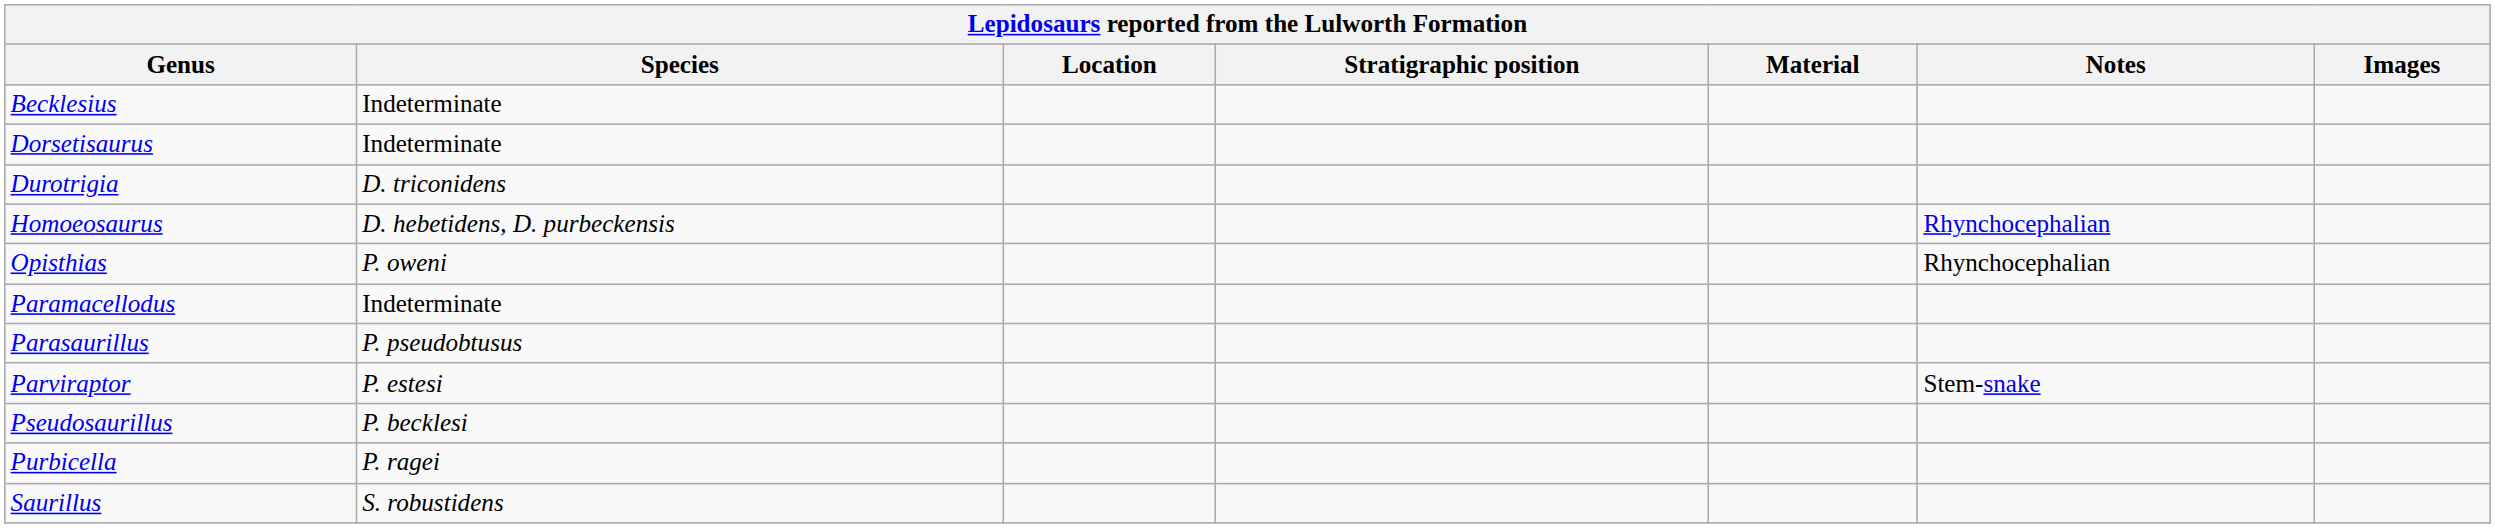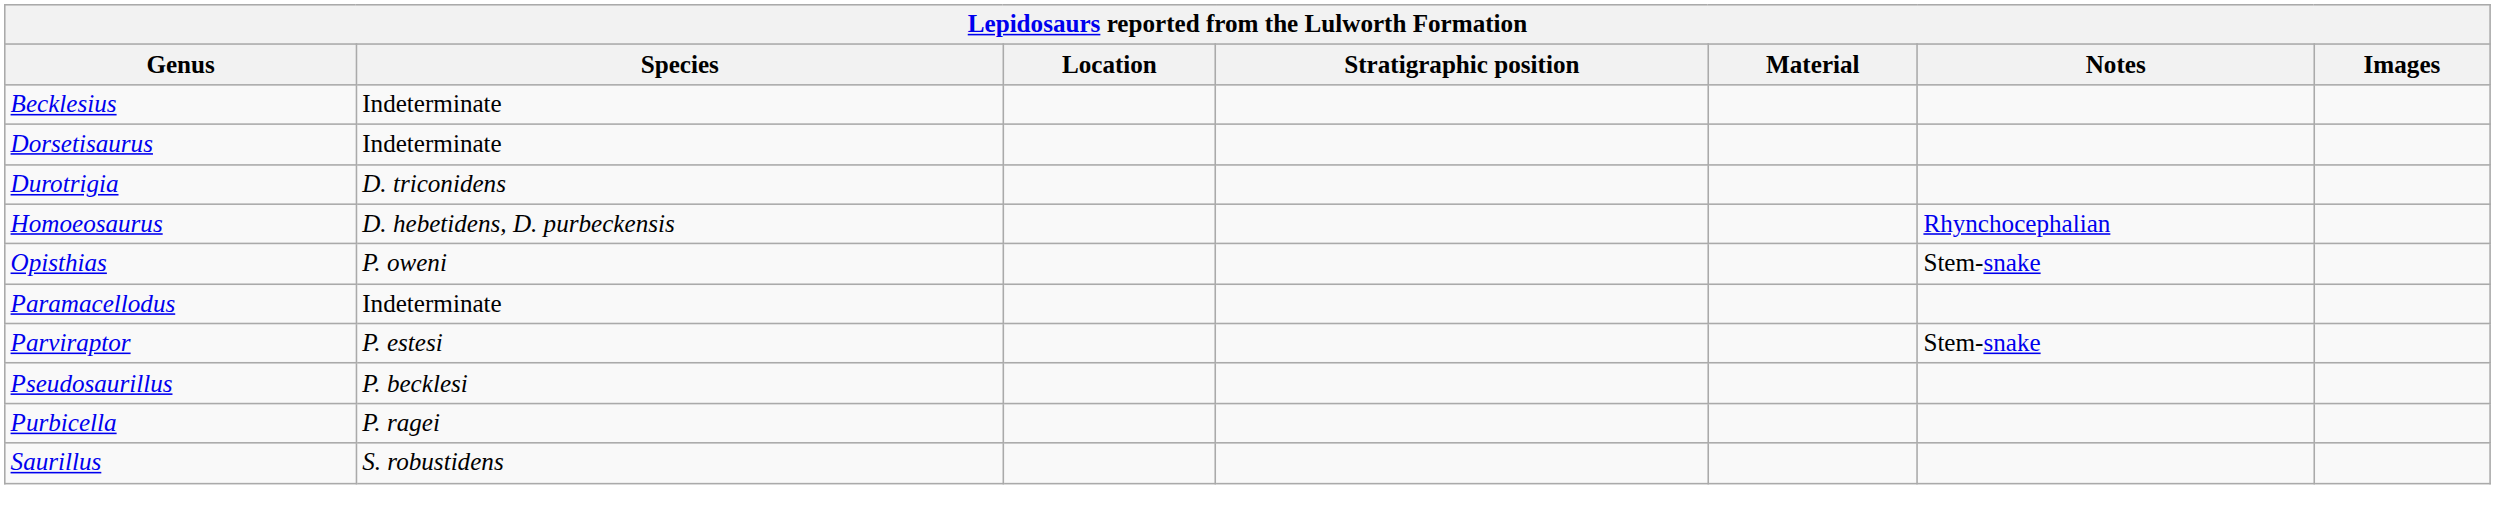 <table class="wikitable" align="center" width="100%">
 <tr>
 <th colspan="7" align="center"><strong><a href='#'>Lepidosaurs</a> reported from the Lulworth Formation</strong></th>
 </tr>
 <tr>
 <th>Genus</th>
 <th>Species</th>
 <th>Location</th>
 <th>Stratigraphic position</th>
 <th>Material</th>
 <th>Notes</th>
 <th>Images</th>
 </tr>
 <tr>
 <td><em><a href='#'>Becklesius</a></em></td>
 <td>Indeterminate</td>
 <td></td>
 <td></td>
 <td></td>
 <td></td>
 <td></td>
 </tr>
 <tr>
 <td><em><a href='#'>Dorsetisaurus</a></em></td>
 <td>Indeterminate</td>
 <td></td>
 <td></td>
 <td></td>
 <td></td>
 <td></td>
 </tr>
 <tr>
 <td><em><a href='#'>Durotrigia</a></em></td>
 <td><em>D. triconidens</em></td>
 <td></td>
 <td></td>
 <td></td>
 <td></td>
 <td></td>
 </tr>
 <tr>
 <td><em><a href='#'>Homoeosaurus</a></em></td>
 <td><em>D. hebetidens, D. purbeckensis</em></td>
 <td></td>
 <td></td>
 <td></td>
 <td><a href='#'>Rhynchocephalian</a></td>
 <td></td>
 </tr>
 <tr>
 <td><em><a href='#'>Opisthias</a></em></td>
 <td><em>P. oweni</em></td>
 <td></td>
 <td></td>
 <td></td>
-<td>Rhynchocephalian</td>
+<td>Stem-<a href='#'>snake</a></td>
 <td></td>
 </tr>
 <tr>
 <td><em><a href='#'>Paramacellodus</a></em></td>
 <td>Indeterminate</td>
-<td></td>
-<td></td>
-<td></td>
-<td></td>
-<td></td>
-</tr>
-<tr>
-<td><em><a href='#'>Parasaurillus</a></em></td>
-<td><em>P. pseudobtusus</em></td>
 <td></td>
 <td></td>
 <td></td>
 <td></td>
 <td></td>
 </tr>
 <tr>
 <td><em><a href='#'>Parviraptor</a></em></td>
 <td><em>P. estesi</em></td>
 <td></td>
 <td></td>
 <td></td>
 <td>Stem-<a href='#'>snake</a></td>
 <td></td>
 </tr>
 <tr>
 <td><em><a href='#'>Pseudosaurillus</a></em></td>
 <td><em>P. becklesi</em></td>
 <td></td>
 <td></td>
 <td></td>
 <td></td>
 <td></td>
 </tr>
 <tr>
 <td><em><a href='#'>Purbicella</a></em></td>
 <td><em>P. ragei</em></td>
 <td></td>
 <td></td>
 <td></td>
 <td></td>
 <td></td>
 </tr>
 <tr>
 <td><em><a href='#'>Saurillus</a></em></td>
 <td><em>S. robustidens</em></td>
 <td></td>
 <td></td>
 <td></td>
 <td></td>
 <td></td>
 </tr>
 </table>
